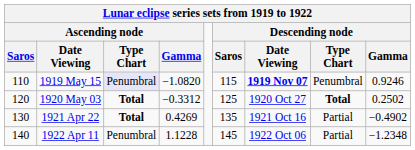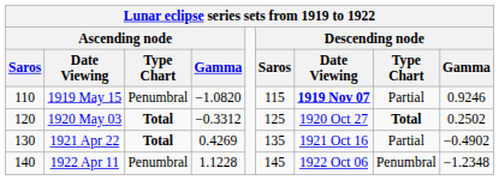 <table class="wikitable mw-collapsible mw-collapsed">
 <tr>
 <th class="nowrap" colspan="9"><a href='#'>Lunar eclipse</a> series sets from 1919 to 1922</th>
 </tr>
 <tr>
 <th scope="col" colspan="4">Ascending node</th>
 <td rowspan="11"> </td>
 <th scope="col" colspan="4">Descending node</th>
 </tr>
 <tr style="text-align: center;">
 <th scope="col"><a href='#'>Saros</a></th>
 <th scope="col">Date<br>Viewing</th>
 <th scope="col">Type<br>Chart</th>
 <th scope="col"><a href='#'>Gamma</a></th>
 <th scope="col">Saros</th>
 <th scope="col">Date<br>Viewing</th>
 <th scope="col">Type<br>Chart</th>
 <th scope="col">Gamma</th>
 </tr>
 <tr style="text-align: center;">
 <td>110</td>
 <td><a href='#'>1919 May 15</a><br></td>
-<td style="background: lavender; text-align:center;">Penumbral<br></td>
+<td style="text-align:center;">Penumbral<br></td>
 <td>−1.0820</td>
 <td>115</td>
 <td><strong><a href='#'>1919 Nov 07</a><br></strong></td>
-<td style="text-align:center;">Penumbral<br></td>
+<td style="text-align:center;">Partial<br></td>
 <td>0.9246</td>
 </tr>
 <tr style="text-align: center;">
 <td>120</td>
 <td><a href='#'>1920 May 03</a><br></td>
 <td style="text-align:center;"><strong>Total</strong><br></td>
 <td>−0.3312</td>
 <td>125</td>
 <td><a href='#'>1920 Oct 27</a><br></td>
 <td style="text-align:center;"><strong>Total</strong><br></td>
 <td>0.2502</td>
 </tr>
 <tr style="text-align: center;">
 <td>130</td>
 <td><a href='#'>1921 Apr 22</a><br></td>
 <td style="text-align:center;"><strong>Total</strong><br></td>
 <td>0.4269</td>
 <td>135</td>
 <td><a href='#'>1921 Oct 16</a><br></td>
 <td style="text-align:center;">Partial<br></td>
 <td>−0.4902</td>
 </tr>
 <tr style="text-align: center;">
 <td>140</td>
 <td><a href='#'>1922 Apr 11</a><br></td>
 <td style="text-align:center;">Penumbral<br></td>
 <td>1.1228</td>
 <td>145</td>
 <td><a href='#'>1922 Oct 06</a><br></td>
-<td style="text-align:center;">Partial<br></td>
+<td style="text-align:center;">Penumbral<br></td>
 <td>−1.2348</td>
 </tr>
 </table>
